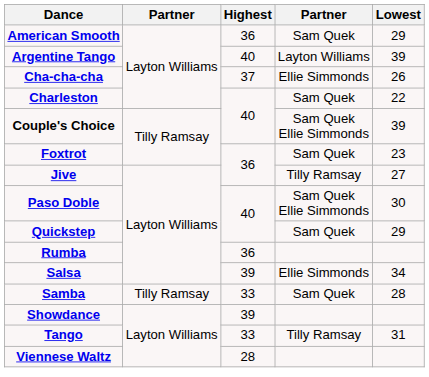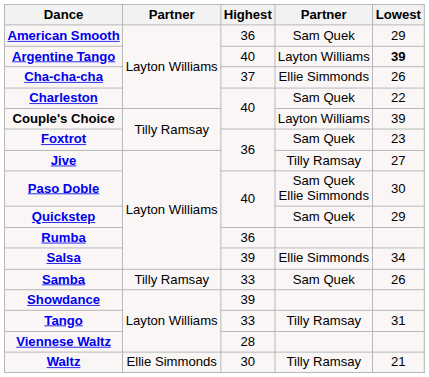 <table class="wikitable sortable collapsed">
 <tr style="text-align:Center; background:cc;">
 <th>Dance</th>
 <th>Partner</th>
 <th>Highest</th>
 <th>Partner</th>
 <th>Lowest</th>
 </tr>
 <tr style="text-align: center; background:#faf6f6">
 <td><strong><a href='#'>American Smooth</a></strong></td>
 <td rowspan="4">Layton Williams</td>
 <td>36</td>
 <td>Sam Quek</td>
 <td>29</td>
 </tr>
 <tr style="text-align: center; background:#faf6f6">
 <td><strong><a href='#'>Argentine Tango</a></strong></td>
 <td>40</td>
 <td>Layton Williams</td>
-<td>39</td>
+<td><strong>39</strong></td>
 </tr>
 <tr style="text-align: center; background:#faf6f6">
 <td><strong><a href='#'>Cha-cha-cha</a></strong></td>
 <td>37</td>
 <td>Ellie Simmonds</td>
 <td>26</td>
 </tr>
 <tr style="text-align: center; background:#faf6f6">
 <td><strong><a href='#'>Charleston</a></strong></td>
 <td rowspan="2">40</td>
 <td>Sam Quek</td>
 <td>22</td>
 </tr>
 <tr style="text-align: center; background:#faf6f6">
 <td><strong>Couple's Choice</strong></td>
 <td rowspan="2">Tilly Ramsay</td>
-<td>Sam Quek<br>Ellie Simmonds</td>
+<td>Layton Williams</td>
 <td>39</td>
 </tr>
 <tr style="text-align: center; background:#faf6f6">
 <td><strong><a href='#'>Foxtrot</a></strong></td>
 <td rowspan="2">36</td>
 <td>Sam Quek</td>
 <td>23</td>
 </tr>
 <tr style="text-align: center; background:#faf6f6">
 <td><strong><a href='#'>Jive</a></strong></td>
 <td rowspan="5">Layton Williams</td>
 <td>Tilly Ramsay</td>
 <td>27</td>
 </tr>
 <tr style="text-align: center; background:#faf6f6">
 <td><strong><a href='#'>Paso Doble</a></strong></td>
 <td rowspan="2">40</td>
 <td>Sam Quek<br>Ellie Simmonds</td>
 <td>30</td>
 </tr>
 <tr style="text-align: center; background:#faf6f6">
 <td><strong><a href='#'>Quickstep</a></strong></td>
 <td>Sam Quek</td>
 <td>29</td>
 </tr>
 <tr style="text-align: center; background:#faf6f6">
 <td><strong><a href='#'>Rumba</a></strong></td>
 <td>36</td>
 <td></td>
 <td></td>
 </tr>
 <tr style="text-align: center; background:#faf6f6">
 <td><strong><a href='#'>Salsa</a></strong></td>
 <td>39</td>
 <td>Ellie Simmonds</td>
 <td>34</td>
 </tr>
 <tr style="text-align: center; background:#faf6f6">
 <td><strong><a href='#'>Samba</a></strong></td>
 <td>Tilly Ramsay</td>
 <td>33</td>
 <td>Sam Quek</td>
-<td>28</td>
+<td>26</td>
 </tr>
 <tr style="text-align: center; background:#faf6f6">
 <td><strong><a href='#'>Showdance</a></strong></td>
 <td rowspan="3">Layton Williams</td>
 <td>39</td>
 <td></td>
 <td></td>
 </tr>
 <tr style="text-align: center; background:#faf6f6">
 <td><strong><a href='#'>Tango</a></strong></td>
 <td>33</td>
 <td>Tilly Ramsay</td>
 <td>31</td>
 </tr>
 <tr style="text-align: center; background:#faf6f6">
 <td><strong><a href='#'>Viennese Waltz</a></strong></td>
 <td>28</td>
 <td></td>
 <td></td>
 </tr>
+<tr style="text-align: center; background:#faf6f6">
+<td><strong><a href='#'>Waltz</a></strong></td>
+<td>Ellie Simmonds</td>
+<td>30</td>
+<td>Tilly Ramsay</td>
+<td>21</td>
+</tr>
 </table>
